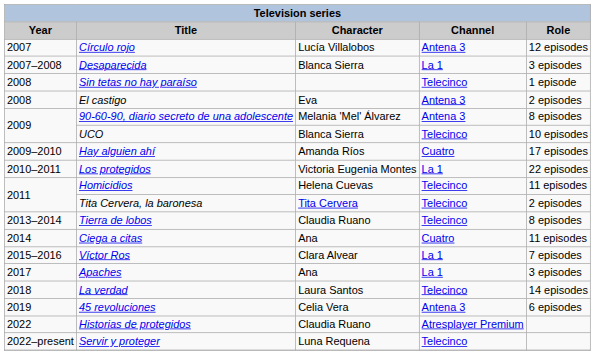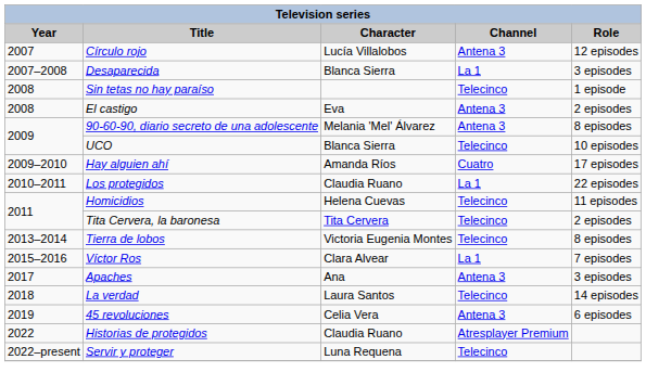 <table class="wikitable" style="font-size: 90%;">
 <tr>
 <th colspan="5" style="background:#B0C4DE;">Television series</th>
 </tr>
 <tr>
 <th style="background: #CCCCCC;">Year</th>
 <th style="background: #CCCCCC;">Title</th>
 <th style="background: #CCCCCC;">Character</th>
 <th style="background: #CCCCCC;">Channel</th>
 <th style="background: #CCCCCC;">Role</th>
 </tr>
 <tr>
 <td>2007</td>
 <td><em><a href='#'>Círculo rojo</a></em></td>
 <td>Lucía Villalobos</td>
 <td><a href='#'>Antena 3</a></td>
 <td>12 episodes</td>
 </tr>
 <tr>
 <td>2007–2008</td>
 <td><em><a href='#'>Desaparecida</a></em></td>
 <td>Blanca Sierra</td>
 <td><a href='#'>La 1</a></td>
 <td>3 episodes</td>
 </tr>
 <tr>
 <td>2008</td>
 <td><em><a href='#'>Sin tetas no hay paraíso</a></em></td>
 <td></td>
 <td><a href='#'>Telecinco</a></td>
 <td>1 episode</td>
 </tr>
 <tr>
 <td>2008</td>
 <td><em>El castigo</em></td>
 <td>Eva</td>
 <td><a href='#'>Antena 3</a></td>
 <td>2 episodes</td>
 </tr>
 <tr>
 <td rowspan="2">2009</td>
 <td><em><a href='#'>90-60-90, diario secreto de una adolescente</a></em></td>
 <td>Melania 'Mel' Álvarez</td>
 <td><a href='#'>Antena 3</a></td>
 <td>8 episodes</td>
 </tr>
 <tr>
 <td><em>UCO</em></td>
 <td>Blanca Sierra</td>
 <td><a href='#'>Telecinco</a></td>
 <td>10 episodes</td>
 </tr>
 <tr>
 <td>2009–2010</td>
 <td><em><a href='#'>Hay alguien ahí</a></em></td>
 <td>Amanda Ríos</td>
 <td><a href='#'>Cuatro</a></td>
 <td>17 episodes</td>
 </tr>
 <tr>
 <td>2010–2011</td>
 <td><em><a href='#'>Los protegidos</a></em></td>
-<td>Victoria Eugenia Montes</td>
+<td>Claudia Ruano</td>
 <td><a href='#'>La 1</a></td>
 <td>22 episodes</td>
 </tr>
 <tr>
 <td rowspan="2">2011</td>
 <td><em><a href='#'>Homicidios</a></em></td>
 <td>Helena Cuevas</td>
 <td><a href='#'>Telecinco</a></td>
 <td>11 episodes</td>
 </tr>
 <tr>
 <td><em>Tita Cervera, la baronesa</em></td>
 <td><a href='#'>Tita Cervera</a></td>
 <td><a href='#'>Telecinco</a></td>
 <td>2 episodes</td>
 </tr>
 <tr>
 <td>2013–2014</td>
 <td><em><a href='#'>Tierra de lobos</a></em></td>
-<td>Claudia Ruano</td>
+<td>Victoria Eugenia Montes</td>
 <td><a href='#'>Telecinco</a></td>
 <td>8 episodes</td>
-</tr>
-<tr>
-<td>2014</td>
-<td><em><a href='#'>Ciega a citas</a></em></td>
-<td>Ana</td>
-<td><a href='#'>Cuatro</a></td>
-<td>11 episodes</td>
 </tr>
 <tr>
 <td>2015–2016</td>
 <td><em><a href='#'>Víctor Ros</a></em></td>
 <td>Clara Alvear</td>
 <td><a href='#'>La 1</a></td>
 <td>7 episodes</td>
 </tr>
 <tr>
 <td>2017</td>
 <td><em><a href='#'>Apaches</a></em></td>
 <td>Ana</td>
-<td><a href='#'>La 1</a></td>
+<td><a href='#'>Antena 3</a></td>
 <td>3 episodes</td>
 </tr>
 <tr>
 <td>2018</td>
 <td><em><a href='#'>La verdad</a></em></td>
 <td>Laura Santos</td>
 <td><a href='#'>Telecinco</a></td>
 <td>14 episodes</td>
 </tr>
 <tr>
 <td>2019</td>
 <td><em><a href='#'>45 revoluciones</a></em></td>
 <td>Celia Vera</td>
 <td><a href='#'>Antena 3</a></td>
 <td>6 episodes</td>
 </tr>
 <tr>
 <td>2022</td>
 <td><em><a href='#'>Historias de protegidos</a></em></td>
 <td>Claudia Ruano</td>
 <td><a href='#'>Atresplayer Premium</a></td>
 <td></td>
 </tr>
 <tr>
 <td>2022–present</td>
 <td><em><a href='#'>Servir y proteger</a></em></td>
 <td>Luna Requena</td>
 <td><a href='#'>Telecinco</a></td>
 <td></td>
 </tr>
 <tr>
 </tr>
 </table>
